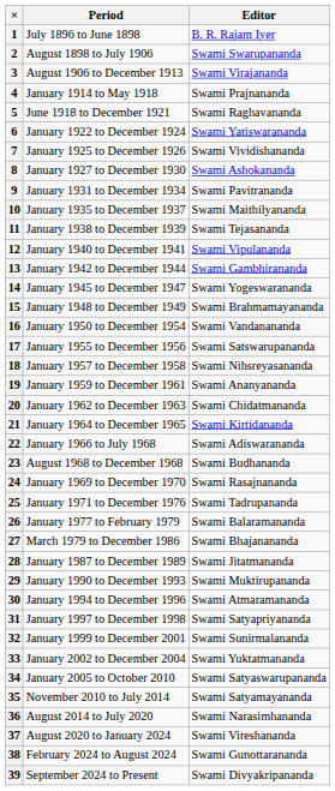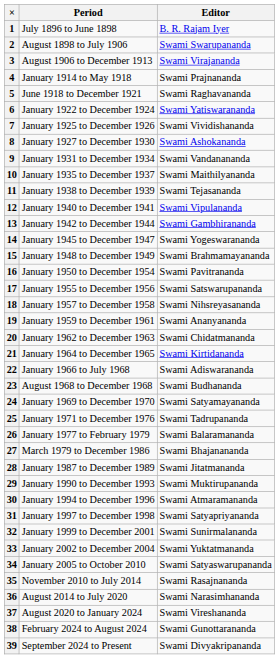 <table class="wikitable" style="text-align:left">
 <tr>
 <th>×</th>
 <th>Period</th>
 <th>Editor</th>
 </tr>
 <tr>
 <th>1</th>
 <td>July 1896 to June 1898</td>
 <td><a href='#'>B. R. Rajam Iyer</a></td>
 </tr>
 <tr>
 <th>2</th>
 <td>August 1898 to July 1906</td>
 <td><a href='#'>Swami Swarupananda</a></td>
 </tr>
 <tr>
 <th>3</th>
 <td>August 1906 to December 1913</td>
 <td><a href='#'>Swami Virajananda</a></td>
 </tr>
 <tr>
 <th>4</th>
 <td>January 1914 to May 1918</td>
 <td>Swami Prajnananda</td>
 </tr>
 <tr>
 <th>5</th>
 <td>June 1918 to December 1921</td>
 <td>Swami Raghavananda</td>
 </tr>
 <tr>
 <th>6</th>
 <td>January 1922 to December 1924</td>
 <td><a href='#'>Swami Yatiswarananda</a></td>
 </tr>
 <tr>
 <th>7</th>
 <td>January 1925 to December 1926</td>
 <td>Swami Vividishananda</td>
 </tr>
 <tr>
 <th>8</th>
 <td>January 1927 to December 1930</td>
 <td><a href='#'>Swami Ashokananda</a></td>
 </tr>
 <tr>
 <th>9</th>
 <td>January 1931 to December 1934</td>
-<td>Swami Pavitrananda</td>
+<td>Swami Vandanananda</td>
 </tr>
 <tr>
 <th>10</th>
 <td>January 1935 to December 1937</td>
 <td>Swami Maithilyananda</td>
 </tr>
 <tr>
 <th>11</th>
 <td>January 1938 to December 1939</td>
 <td>Swami Tejasananda</td>
 </tr>
 <tr>
 <th>12</th>
 <td>January 1940 to December 1941</td>
 <td><a href='#'>Swami Vipulananda</a></td>
 </tr>
 <tr>
 <th>13</th>
 <td>January 1942 to December 1944</td>
 <td><a href='#'>Swami Gambhirananda</a></td>
 </tr>
 <tr>
 <th>14</th>
 <td>January 1945 to December 1947</td>
 <td>Swami Yogeswarananda</td>
 </tr>
 <tr>
 <th>15</th>
 <td>January 1948 to December 1949</td>
 <td>Swami Brahmamayananda</td>
 </tr>
 <tr>
 <th>16</th>
 <td>January 1950 to December 1954</td>
-<td>Swami Vandanananda</td>
+<td>Swami Pavitrananda</td>
 </tr>
 <tr>
 <th>17</th>
 <td>January 1955 to December 1956</td>
 <td>Swami Satswarupananda</td>
 </tr>
 <tr>
 <th>18</th>
 <td>January 1957 to December 1958</td>
 <td>Swami Nihsreyasananda</td>
 </tr>
 <tr>
 <th>19</th>
 <td>January 1959 to December 1961</td>
 <td>Swami Ananyananda</td>
 </tr>
 <tr>
 <th>20</th>
 <td>January 1962 to December 1963</td>
 <td>Swami Chidatmananda</td>
 </tr>
 <tr>
 <th>21</th>
 <td>January 1964 to December 1965</td>
 <td><a href='#'>Swami Kirtidananda</a></td>
 </tr>
 <tr>
 <th>22</th>
 <td>January 1966 to July 1968</td>
 <td>Swami Adiswarananda</td>
 </tr>
 <tr>
 <th>23</th>
 <td>August 1968 to December 1968</td>
 <td>Swami Budhananda</td>
 </tr>
 <tr>
 <th>24</th>
 <td>January 1969 to December 1970</td>
-<td>Swami Rasajnananda</td>
+<td>Swami Satyamayananda</td>
 </tr>
 <tr>
 <th>25</th>
 <td>January 1971 to December 1976</td>
 <td>Swami Tadrupananda</td>
 </tr>
 <tr>
 <th>26</th>
 <td>January 1977 to February 1979</td>
 <td>Swami Balaramananda</td>
 </tr>
 <tr>
 <th>27</th>
 <td>March 1979 to December 1986</td>
 <td>Swami Bhajanananda</td>
 </tr>
 <tr>
 <th>28</th>
 <td>January 1987 to December 1989</td>
 <td>Swami Jitatmananda</td>
 </tr>
 <tr>
 <th>29</th>
 <td>January 1990 to December 1993</td>
 <td>Swami Muktirupananda</td>
 </tr>
 <tr>
 <th>30</th>
 <td>January 1994 to December 1996</td>
 <td>Swami Atmaramananda</td>
 </tr>
 <tr>
 <th>31</th>
 <td>January 1997 to December 1998</td>
 <td>Swami Satyapriyananda</td>
 </tr>
 <tr>
 <th>32</th>
 <td>January 1999 to December 2001</td>
 <td>Swami Sunirmalananda</td>
 </tr>
 <tr>
 <th>33</th>
 <td>January 2002 to December 2004</td>
 <td>Swami Yuktatmananda</td>
 </tr>
 <tr>
 <th>34</th>
 <td>January 2005 to October 2010</td>
 <td>Swami Satyaswarupananda</td>
 </tr>
 <tr>
 <th>35</th>
 <td>November 2010 to July 2014</td>
-<td>Swami Satyamayananda</td>
+<td>Swami Rasajnananda</td>
 </tr>
 <tr>
 <th>36</th>
 <td>August 2014 to July 2020</td>
 <td>Swami Narasimhananda</td>
 </tr>
 <tr>
 <th>37</th>
 <td>August 2020 to January 2024</td>
 <td>Swami Vireshananda</td>
 </tr>
 <tr>
 <th>38</th>
 <td>February 2024 to August 2024</td>
 <td>Swami Gunottarananda</td>
 </tr>
 <tr>
 <th>39</th>
 <td>September 2024 to Present</td>
 <td>Swami Divyakripananda</td>
 </tr>
 </table>
